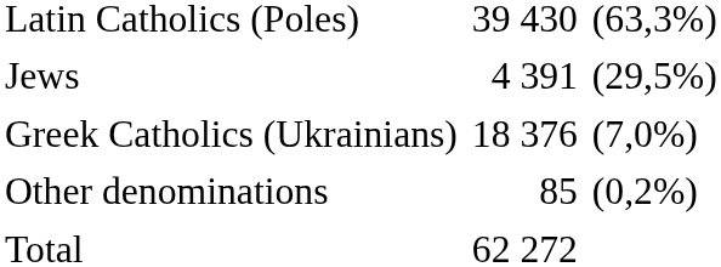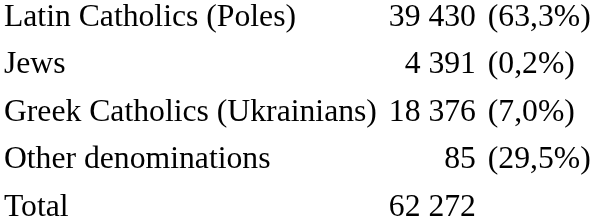 <table cellpadding=2 style="background:transparent;">
 <tr>
 <td>Latin Catholics (Poles)</td>
 <td align="right">39 430</td>
 <td>(63,3%)</td>
 </tr>
 <tr>
 <td>Jews</td>
 <td align="right">4 391</td>
-<td>(29,5%)</td>
+<td>(0,2%)</td>
 </tr>
 <tr>
 <td>Greek Catholics (Ukrainians)</td>
 <td align="right">18 376</td>
 <td>(7,0%)</td>
 </tr>
 <tr>
 <td>Other denominations</td>
 <td align="right">85</td>
-<td>(0,2%)</td>
+<td>(29,5%)</td>
 </tr>
 <tr>
 <td>Total</td>
 <td align="right">62 272</td>
 </tr>
 </table>
